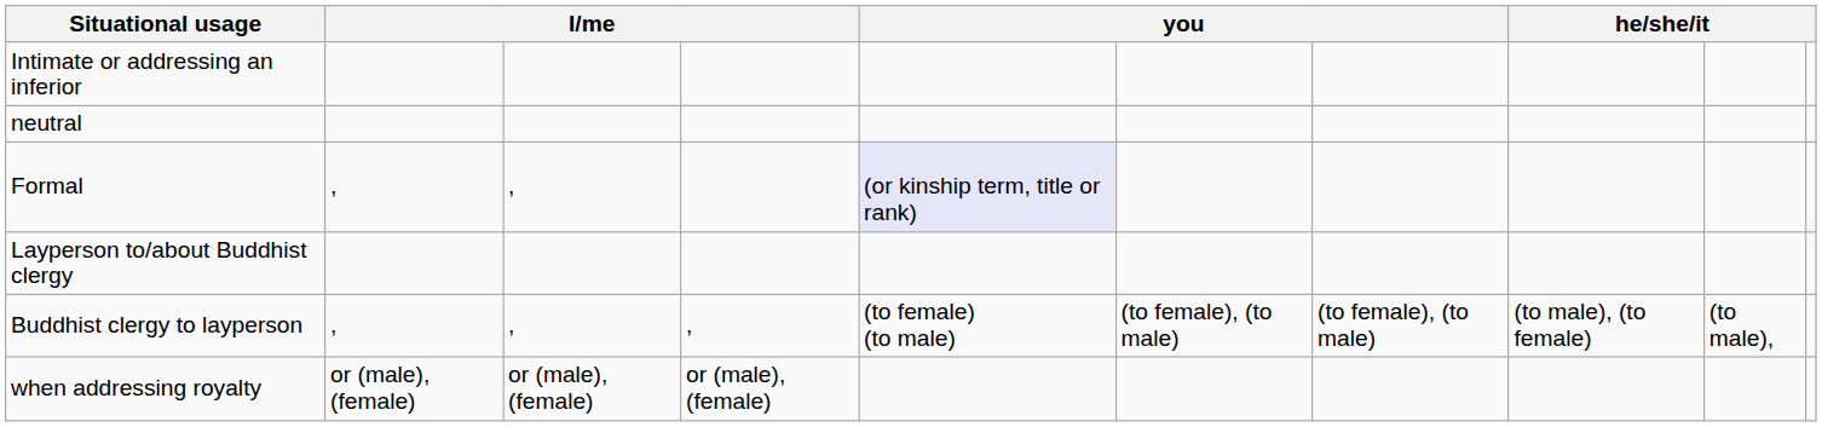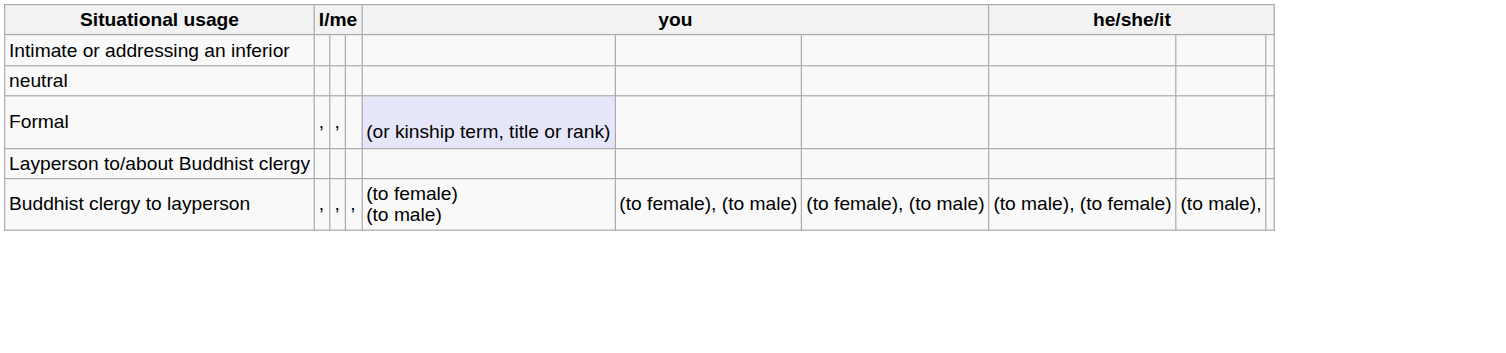 <table class="wikitable">
 <tr>
 <th>Situational usage</th>
 <th colspan=3>I/me</th>
 <th colspan=3>you</th>
 <th colspan=3>he/she/it</th>
 </tr>
 <tr>
 <td>Intimate or addressing an inferior</td>
 <td></td>
 <td></td>
 <td></td>
 <td></td>
 <td></td>
 <td></td>
 <td></td>
 <td></td>
 <td></td>
 </tr>
 <tr>
 <td>neutral</td>
 <td></td>
 <td></td>
 <td></td>
 <td></td>
 <td></td>
 <td></td>
 <td></td>
 <td></td>
 <td></td>
 </tr>
 <tr>
 <td>Formal</td>
 <td>, </td>
 <td>, </td>
 <td><br></td>
 <td style="background: lavender;"><br>(or kinship term, title or rank)</td>
 <td></td>
 <td></td>
 <td></td>
 <td></td>
 <td></td>
 </tr>
 <tr>
 <td>Layperson to/about Buddhist clergy</td>
 <td></td>
 <td></td>
 <td></td>
 <td></td>
 <td></td>
 <td></td>
 <td></td>
 <td></td>
 <td></td>
 </tr>
 <tr>
 <td>Buddhist clergy to layperson</td>
 <td>, </td>
 <td>, </td>
 <td>, </td>
 <td> (to female) <br>  (to male)</td>
 <td> (to female),  (to male)</td>
 <td> (to female),  (to male)</td>
 <td> (to male),  (to female)</td>
 <td> (to male), </td>
 <td> <br> </td>
 </tr>
-<tr>
-<td>when addressing royalty</td>
-<td> or  (male),  (female)</td>
-<td> or  (male),  (female)</td>
-<td> or  (male),  (female)</td>
-<td></td>
-<td></td>
-<td></td>
-<td></td>
-<td></td>
-<td></td>
-</tr>
 </table>
